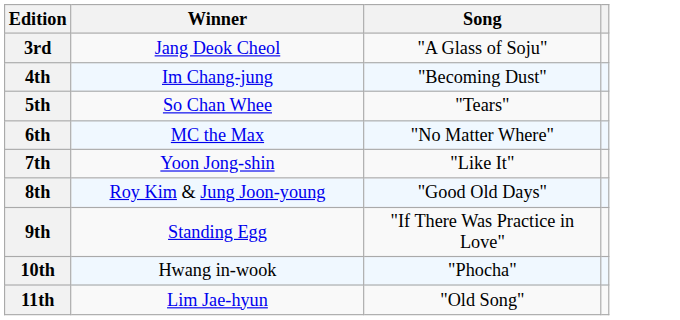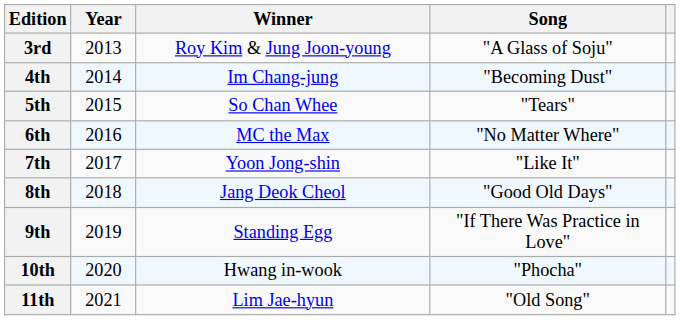 <table class="wikitable plainrowheaders" style="text-align: center">
 <tr>
 <th scope="col" width="50">Edition</th>
+<th scope="col" width="50">Year</th>
 <th scope="col" width="250">Winner</th>
 <th scope="col" width="200">Song</th>
 <th scope="col"></th>
 </tr>
 <tr>
 <th scope="row" style="text-align:center">3rd</th>
-<td><a href='#'>Jang Deok Cheol</a></td>
+<td>2013</td>
+<td><a href='#'>Roy Kim</a> & <a href='#'>Jung Joon-young</a></td>
 <td>"A Glass of Soju"</td>
 <td></td>
 </tr>
 <tr style="background:#F0F8FF">
 <th scope="row" style="text-align:center">4th</th>
+<td>2014</td>
 <td><a href='#'>Im Chang-jung</a></td>
 <td>"Becoming Dust"</td>
 <td></td>
 </tr>
 <tr>
 <th scope="row" style="text-align:center">5th</th>
+<td>2015</td>
 <td><a href='#'>So Chan Whee</a></td>
 <td>"Tears"</td>
 <td></td>
 </tr>
 <tr style="background:#F0F8FF">
 <th scope="row" style="text-align:center">6th</th>
+<td>2016</td>
 <td><a href='#'>MC the Max</a></td>
 <td>"No Matter Where"</td>
 <td></td>
 </tr>
 <tr>
 <th scope="row" style="text-align:center">7th</th>
+<td>2017</td>
 <td><a href='#'>Yoon Jong-shin</a></td>
 <td>"Like It"</td>
 <td></td>
 </tr>
 <tr style="background:#F0F8FF">
 <th scope="row" style="text-align:center">8th</th>
-<td><a href='#'>Roy Kim</a> & <a href='#'>Jung Joon-young</a></td>
+<td>2018</td>
+<td><a href='#'>Jang Deok Cheol</a></td>
 <td>"Good Old Days"</td>
 <td></td>
 </tr>
 <tr>
 <th scope="row" style="text-align:center">9th</th>
+<td>2019</td>
 <td><a href='#'>Standing Egg</a></td>
 <td>"If There Was Practice in Love"</td>
 <td></td>
 </tr>
 <tr style="background:#F0F8FF">
 <th scope="row" style="text-align:center">10th</th>
+<td>2020</td>
 <td>Hwang in-wook</td>
 <td>"Phocha"</td>
 <td></td>
 </tr>
 <tr>
 <th scope="row" style="text-align:center">11th</th>
+<td>2021</td>
 <td><a href='#'>Lim Jae-hyun</a></td>
 <td>"Old Song"</td>
 <td></td>
 </tr>
 </table>
